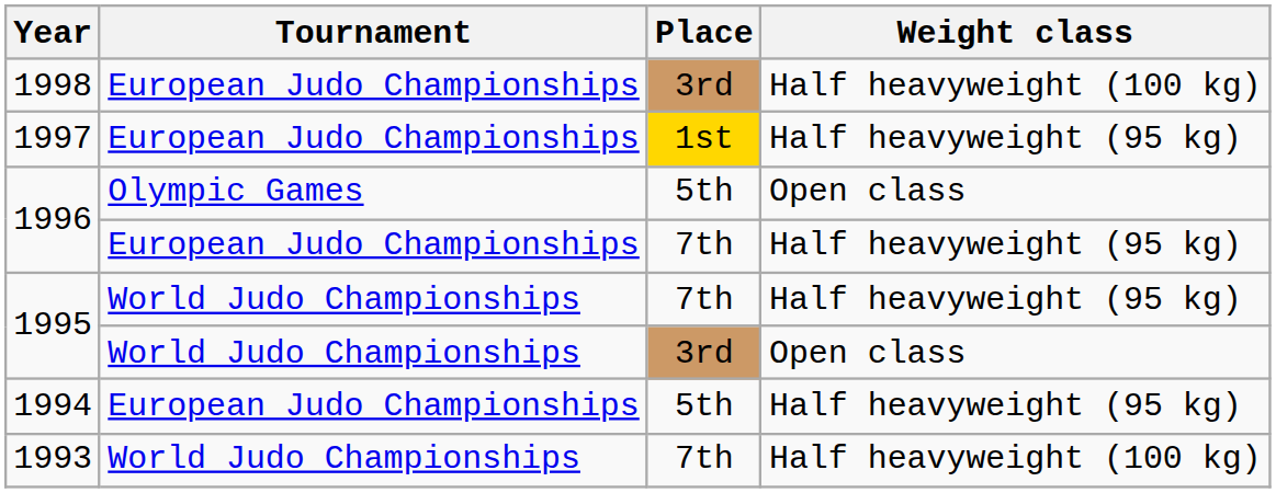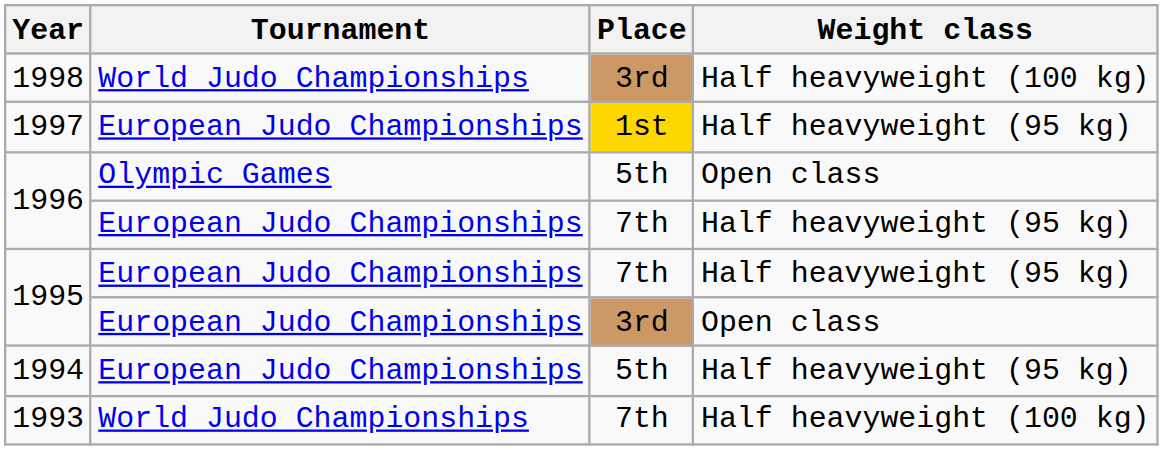 <table class=wikitable>
 <tr>
 <th>Year</th>
 <th>Tournament</th>
 <th>Place</th>
 <th>Weight class</th>
 </tr>
 <tr>
 <td>1998</td>
-<td><a href='#'>European Judo Championships</a></td>
+<td><a href='#'>World Judo Championships</a></td>
 <td bgcolor="cc9966" align="center">3rd</td>
 <td>Half heavyweight (100 kg)</td>
 </tr>
 <tr>
 <td>1997</td>
 <td><a href='#'>European Judo Championships</a></td>
 <td bgcolor="gold" align="center">1st</td>
 <td>Half heavyweight (95 kg)</td>
 </tr>
 <tr>
 <td rowspan=2>1996</td>
 <td><a href='#'>Olympic Games</a></td>
 <td align="center">5th</td>
 <td>Open class</td>
 </tr>
 <tr>
 <td><a href='#'>European Judo Championships</a></td>
 <td align="center">7th</td>
 <td>Half heavyweight (95 kg)</td>
 </tr>
 <tr>
 <td rowspan=2>1995</td>
-<td><a href='#'>World Judo Championships</a></td>
+<td><a href='#'>European Judo Championships</a></td>
 <td align="center">7th</td>
 <td>Half heavyweight (95 kg)</td>
 </tr>
 <tr>
-<td><a href='#'>World Judo Championships</a></td>
+<td><a href='#'>European Judo Championships</a></td>
 <td bgcolor="cc9966" align="center">3rd</td>
 <td>Open class</td>
 </tr>
 <tr>
 <td>1994</td>
 <td><a href='#'>European Judo Championships</a></td>
 <td align="center">5th</td>
 <td>Half heavyweight (95 kg)</td>
 </tr>
 <tr>
 <td>1993</td>
 <td><a href='#'>World Judo Championships</a></td>
 <td align="center">7th</td>
 <td>Half heavyweight (100 kg)</td>
 </tr>
 </table>
